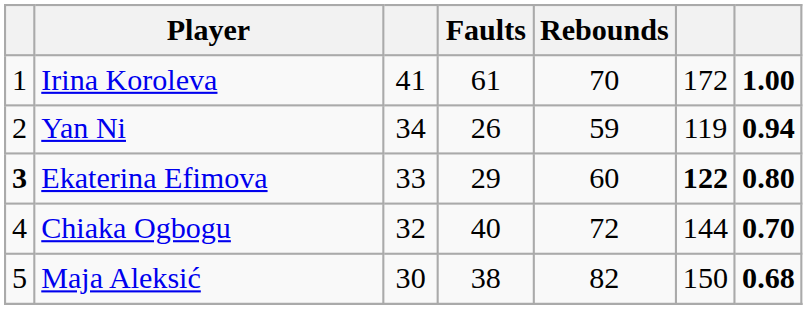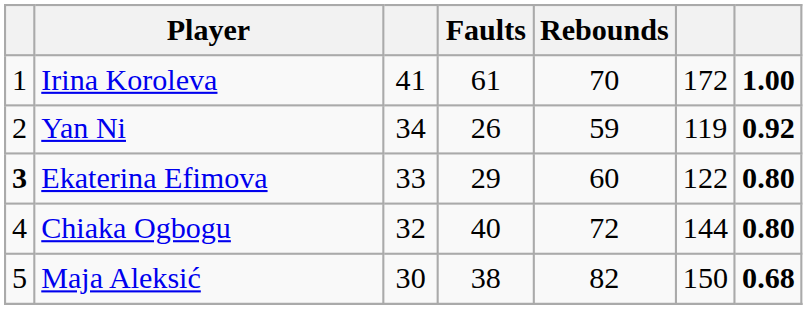 <table class="wikitable sortable" style=font-size:90%>
 <tr>
 <th></th>
 <th width=160>Player</th>
 <th width=20></th>
 <th width=20>Faults</th>
 <th width=20>Rebounds</th>
 <th width=20></th>
 <th width=20></th>
 </tr>
 <tr>
 <td align=center>1</td>
 <td> <a href='#'>Irina Koroleva</a></td>
 <td align=center>41</td>
 <td align=center>61</td>
 <td align=center>70</td>
 <td align=center>172</td>
 <td align=center><strong>1.00</strong></td>
 </tr>
 <tr>
 <td align=center>2</td>
 <td> <a href='#'>Yan Ni</a></td>
 <td align=center>34</td>
 <td align=center>26</td>
 <td align=center>59</td>
 <td align=center>119</td>
-<td align=center><strong>0.94</strong></td>
+<td align=center><strong>0.92</strong></td>
 </tr>
 <tr>
 <td align=center><strong>3</strong></td>
 <td> <a href='#'>Ekaterina Efimova</a></td>
 <td align=center>33</td>
 <td align=center>29</td>
 <td align=center>60</td>
-<td align=center><strong>122</strong></td>
+<td align=center>122</td>
 <td align=center><strong>0.80</strong></td>
 </tr>
 <tr>
 <td align=center>4</td>
 <td> <a href='#'>Chiaka Ogbogu</a></td>
 <td align=center>32</td>
 <td align=center>40</td>
 <td align=center>72</td>
 <td align=center>144</td>
-<td align=center><strong>0.70</strong></td>
+<td align=center><strong>0.80</strong></td>
 </tr>
 <tr>
 <td align=center>5</td>
 <td> <a href='#'>Maja Aleksić</a></td>
 <td align=center>30</td>
 <td align=center>38</td>
 <td align=center>82</td>
 <td align=center>150</td>
 <td align=center><strong>0.68</strong></td>
 </tr>
 <tr>
 </tr>
 </table>
